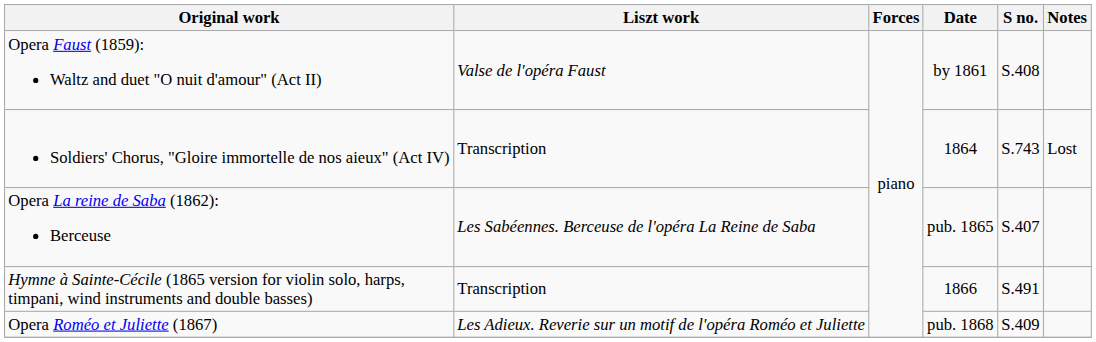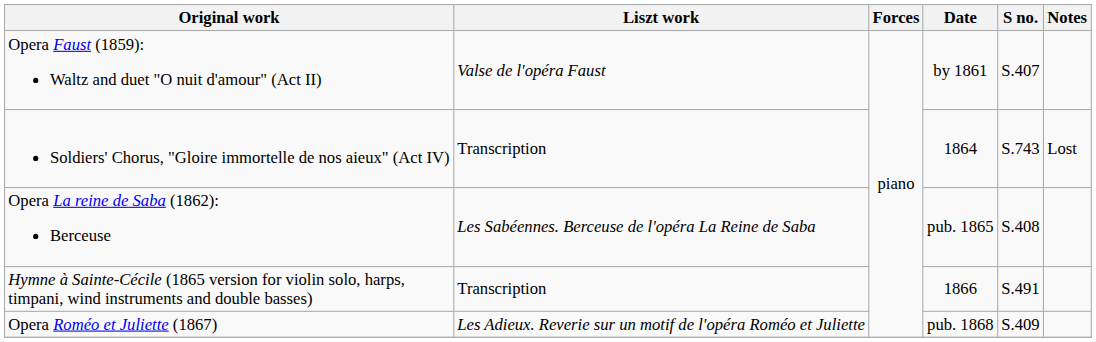 <table class="wikitable">
 <tr>
 <th>Original work</th>
 <th>Liszt work</th>
 <th>Forces</th>
 <th>Date</th>
 <th>S no.</th>
 <th>Notes</th>
 </tr>
 <tr>
 <td>Opera <em><a href='#'>Faust</a></em> (1859):<br><ul><li>Waltz and duet "O nuit d'amour" (Act II)</li></ul></td>
 <td><em>Valse de l'opéra Faust</em></td>
 <td rowspan=5 style="text-align: center">piano</td>
 <td style="text-align: center">by 1861</td>
-<td>S.408</td>
+<td>S.407</td>
 <td></td>
 </tr>
 <tr>
 <td><br><ul><li>Soldiers' Chorus, "Gloire immortelle de nos aieux" (Act IV)</li></ul></td>
 <td>Transcription</td>
 <td style="text-align: center">1864</td>
 <td>S.743</td>
 <td>Lost</td>
 </tr>
 <tr>
 <td>Opera <em><a href='#'>La reine de Saba</a></em> (1862):<br><ul><li>Berceuse</li></ul></td>
 <td><em>Les Sabéennes. Berceuse de l'opéra La Reine de Saba</em></td>
 <td style="text-align: center">pub. 1865</td>
-<td>S.407</td>
+<td>S.408</td>
 <td></td>
 </tr>
 <tr>
 <td><em>Hymne à Sainte-Cécile</em> (1865 version for violin solo, harps, <br>timpani, wind instruments and double basses)</td>
 <td>Transcription</td>
 <td style="text-align: center">1866</td>
 <td>S.491</td>
 <td></td>
 </tr>
 <tr>
 <td>Opera <em><a href='#'>Roméo et Juliette</a></em> (1867)</td>
 <td><em>Les Adieux.  Reverie sur un motif de l'opéra Roméo et Juliette</em></td>
 <td style="text-align: center">pub. 1868</td>
 <td>S.409</td>
 <td></td>
 </tr>
 <tr>
 </tr>
 </table>
